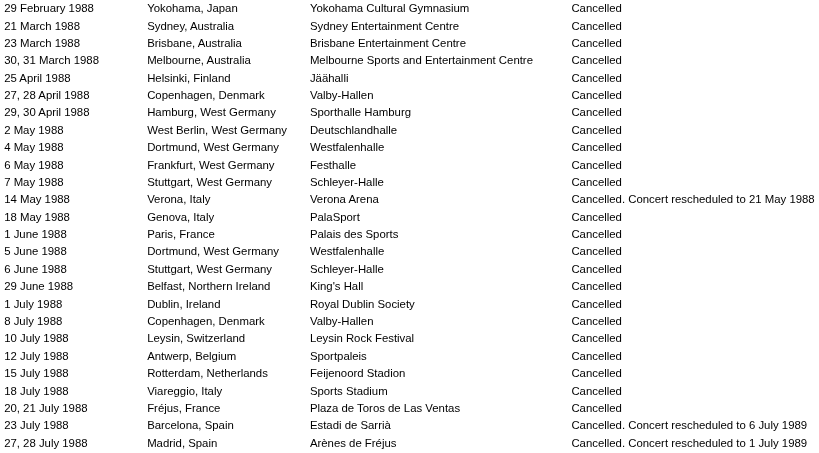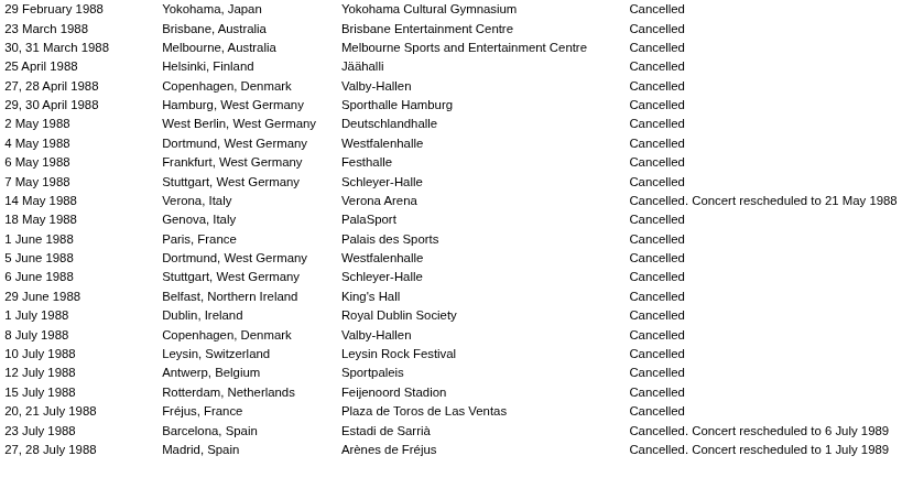 <table cellpadding="2" style="border: 0px solid darkgray; font-size:90%">
 <tr>
 <th width="175"></th>
 <th width="200"></th>
 <th width="325"></th>
 <th width="575"></th>
 </tr>
 <tr border="0">
 <td>29 February 1988</td>
 <td>Yokohama, Japan</td>
 <td>Yokohama Cultural Gymnasium</td>
-<td>Cancelled</td>
-</tr>
-<tr>
-<td>21 March 1988</td>
-<td>Sydney, Australia</td>
-<td>Sydney Entertainment Centre</td>
 <td>Cancelled</td>
 </tr>
 <tr>
 <td>23 March 1988</td>
 <td>Brisbane, Australia</td>
 <td>Brisbane Entertainment Centre</td>
 <td>Cancelled</td>
 </tr>
 <tr>
 <td>30, 31 March 1988</td>
 <td>Melbourne, Australia</td>
 <td>Melbourne Sports and Entertainment Centre</td>
 <td>Cancelled</td>
 </tr>
 <tr>
 <td>25 April 1988</td>
 <td>Helsinki, Finland</td>
 <td>Jäähalli</td>
 <td>Cancelled</td>
 </tr>
 <tr>
 <td>27, 28 April 1988</td>
 <td>Copenhagen, Denmark</td>
 <td>Valby-Hallen</td>
 <td>Cancelled</td>
 </tr>
 <tr>
 <td>29, 30 April 1988</td>
 <td>Hamburg, West Germany</td>
 <td>Sporthalle Hamburg</td>
 <td>Cancelled</td>
 </tr>
 <tr>
 <td>2 May 1988</td>
 <td>West Berlin, West Germany</td>
 <td>Deutschlandhalle</td>
 <td>Cancelled</td>
 </tr>
 <tr>
 <td>4 May 1988</td>
 <td>Dortmund, West Germany</td>
 <td>Westfalenhalle</td>
 <td>Cancelled</td>
 </tr>
 <tr>
 <td>6 May 1988</td>
 <td>Frankfurt, West Germany</td>
 <td>Festhalle</td>
 <td>Cancelled</td>
 </tr>
 <tr>
 <td>7 May 1988</td>
 <td>Stuttgart, West Germany</td>
 <td>Schleyer-Halle</td>
 <td>Cancelled</td>
 </tr>
 <tr>
 <td>14 May 1988</td>
 <td>Verona, Italy</td>
 <td>Verona Arena</td>
 <td>Cancelled. Concert rescheduled to 21 May 1988</td>
 </tr>
 <tr>
 <td>18 May 1988</td>
 <td>Genova, Italy</td>
 <td>PalaSport</td>
 <td>Cancelled</td>
 </tr>
 <tr>
 <td>1 June 1988</td>
 <td>Paris, France</td>
 <td>Palais des Sports</td>
 <td>Cancelled</td>
 </tr>
 <tr>
 <td>5 June 1988</td>
 <td>Dortmund, West Germany</td>
 <td>Westfalenhalle</td>
 <td>Cancelled</td>
 </tr>
 <tr>
 <td>6 June 1988</td>
 <td>Stuttgart, West Germany</td>
 <td>Schleyer-Halle</td>
 <td>Cancelled</td>
 </tr>
 <tr>
 <td>29 June 1988</td>
 <td>Belfast, Northern Ireland</td>
 <td>King's Hall</td>
 <td>Cancelled</td>
 </tr>
 <tr>
 <td>1 July 1988</td>
 <td>Dublin, Ireland</td>
 <td>Royal Dublin Society</td>
 <td>Cancelled</td>
 </tr>
 <tr>
 <td>8 July 1988</td>
 <td>Copenhagen, Denmark</td>
 <td>Valby-Hallen</td>
 <td>Cancelled</td>
 </tr>
 <tr>
 <td>10 July 1988</td>
 <td>Leysin, Switzerland</td>
 <td>Leysin Rock Festival</td>
 <td>Cancelled</td>
 </tr>
 <tr>
 <td>12 July 1988</td>
 <td>Antwerp, Belgium</td>
 <td>Sportpaleis</td>
 <td>Cancelled</td>
 </tr>
 <tr>
 <td>15 July 1988</td>
 <td>Rotterdam, Netherlands</td>
 <td>Feijenoord Stadion</td>
 <td>Cancelled</td>
 </tr>
 <tr>
-<td>18 July 1988</td>
-<td>Viareggio, Italy</td>
-<td>Sports Stadium</td>
-<td>Cancelled</td>
-</tr>
-<tr>
 <td>20, 21 July 1988</td>
 <td>Fréjus, France</td>
 <td>Plaza de Toros de Las Ventas</td>
 <td>Cancelled</td>
 </tr>
 <tr>
 <td>23 July 1988</td>
 <td>Barcelona, Spain</td>
 <td>Estadi de Sarrià</td>
 <td>Cancelled. Concert rescheduled to 6 July 1989</td>
 </tr>
 <tr>
 <td>27, 28 July 1988</td>
 <td>Madrid, Spain</td>
 <td>Arènes de Fréjus</td>
 <td>Cancelled. Concert rescheduled to 1 July 1989</td>
 </tr>
 <tr>
 </tr>
 </table>
